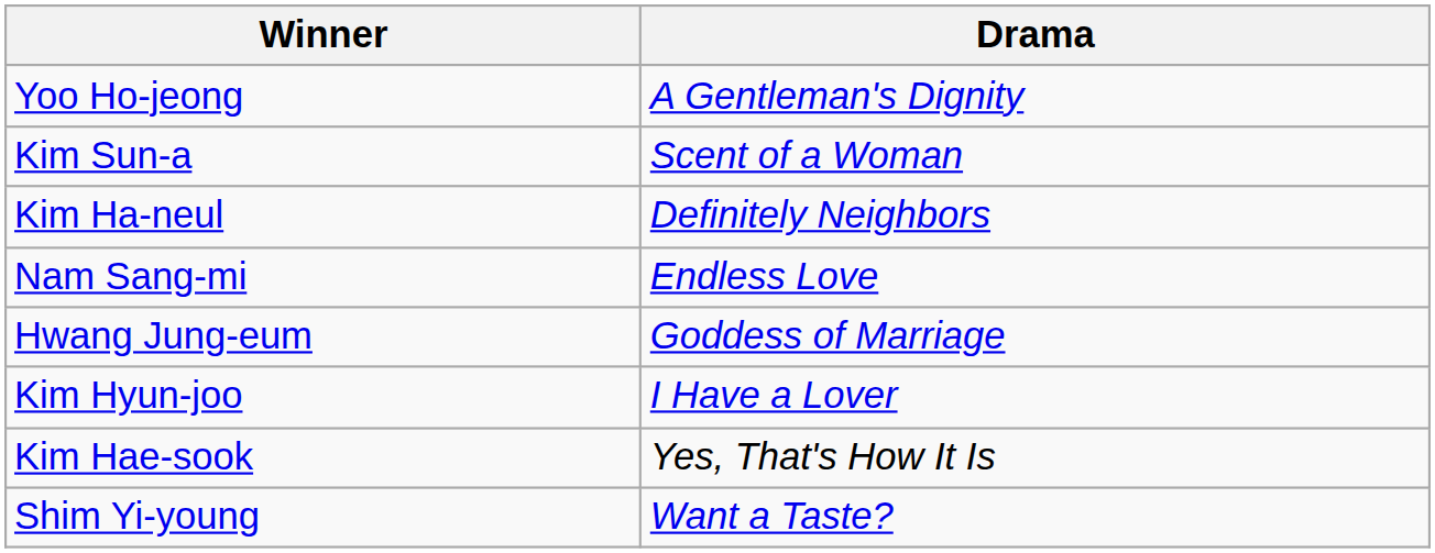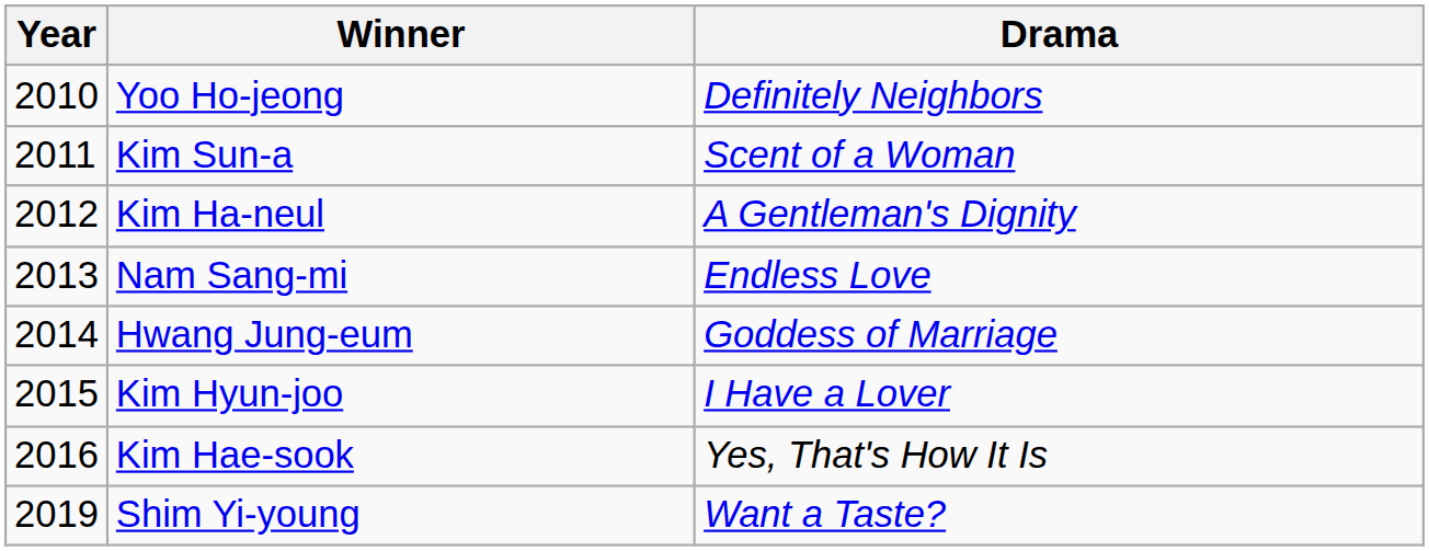 <table class="wikitable" style="width:600px">
 <tr>
+<th width=10>Year</th>
 <th>Winner</th>
 <th>Drama</th>
 </tr>
 <tr>
+<td>2010</td>
 <td><a href='#'>Yoo Ho-jeong</a></td>
-<td><em><a href='#'>A Gentleman's Dignity</a></em></td>
+<td><em><a href='#'>Definitely Neighbors</a></em></td>
 </tr>
 <tr>
+<td>2011</td>
 <td><a href='#'>Kim Sun-a</a></td>
 <td><em><a href='#'>Scent of a Woman</a></em></td>
 </tr>
 <tr>
+<td>2012</td>
 <td><a href='#'>Kim Ha-neul</a></td>
-<td><em><a href='#'>Definitely Neighbors</a></em></td>
+<td><em><a href='#'>A Gentleman's Dignity</a></em></td>
 </tr>
 <tr>
+<td>2013</td>
 <td><a href='#'>Nam Sang-mi</a></td>
 <td><em><a href='#'>Endless Love</a></em></td>
 </tr>
 <tr>
+<td>2014</td>
 <td><a href='#'>Hwang Jung-eum</a></td>
 <td><em><a href='#'>Goddess of Marriage</a></em></td>
 </tr>
 <tr>
+<td>2015</td>
 <td><a href='#'>Kim Hyun-joo</a></td>
 <td><em><a href='#'>I Have a Lover</a></em></td>
 </tr>
 <tr>
+<td>2016</td>
 <td><a href='#'>Kim Hae-sook</a></td>
 <td><em>Yes, That's How It Is</em></td>
 </tr>
 <tr>
+<td>2019</td>
 <td><a href='#'>Shim Yi-young</a></td>
 <td><em><a href='#'>Want a Taste?</a></em></td>
 </tr>
 </table>
